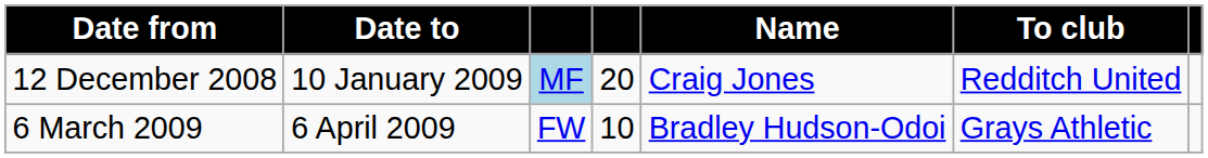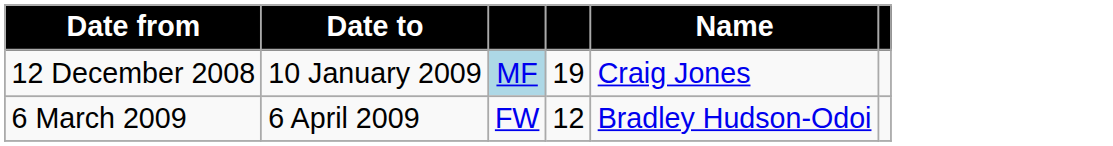 <table class="wikitable">
 <tr>
 <th style="background:#000; color:white;">Date from</th>
 <th style="background:#000; color:white;">Date to</th>
 <th style="background:#000; color:white;"></th>
 <th style="background:#000; color:white;"></th>
 <th style="background:#000; color:white;">Name</th>
-<th style="background:#000; color:white;">To club</th>
 <th style="background:#000; color:white;"></th>
 </tr>
 <tr>
 <td>12 December 2008</td>
 <td>10 January 2009</td>
 <td style="background: lightblue; text-align:center;"><a href='#'>MF</a></td>
-<td style="text-align:center;">20</td>
+<td style="text-align:center;">19</td>
 <td> <a href='#'>Craig Jones</a></td>
-<td><a href='#'>Redditch United</a></td>
 <td style="text-align:center;"></td>
 </tr>
 <tr>
 <td>6 March 2009</td>
 <td>6 April 2009</td>
 <td style="text-align:center;"><a href='#'>FW</a></td>
-<td style="text-align:center;">10</td>
+<td style="text-align:center;">12</td>
 <td> <a href='#'>Bradley Hudson-Odoi</a></td>
-<td><a href='#'>Grays Athletic</a></td>
 <td style="text-align:center;"></td>
 </tr>
 </table>
